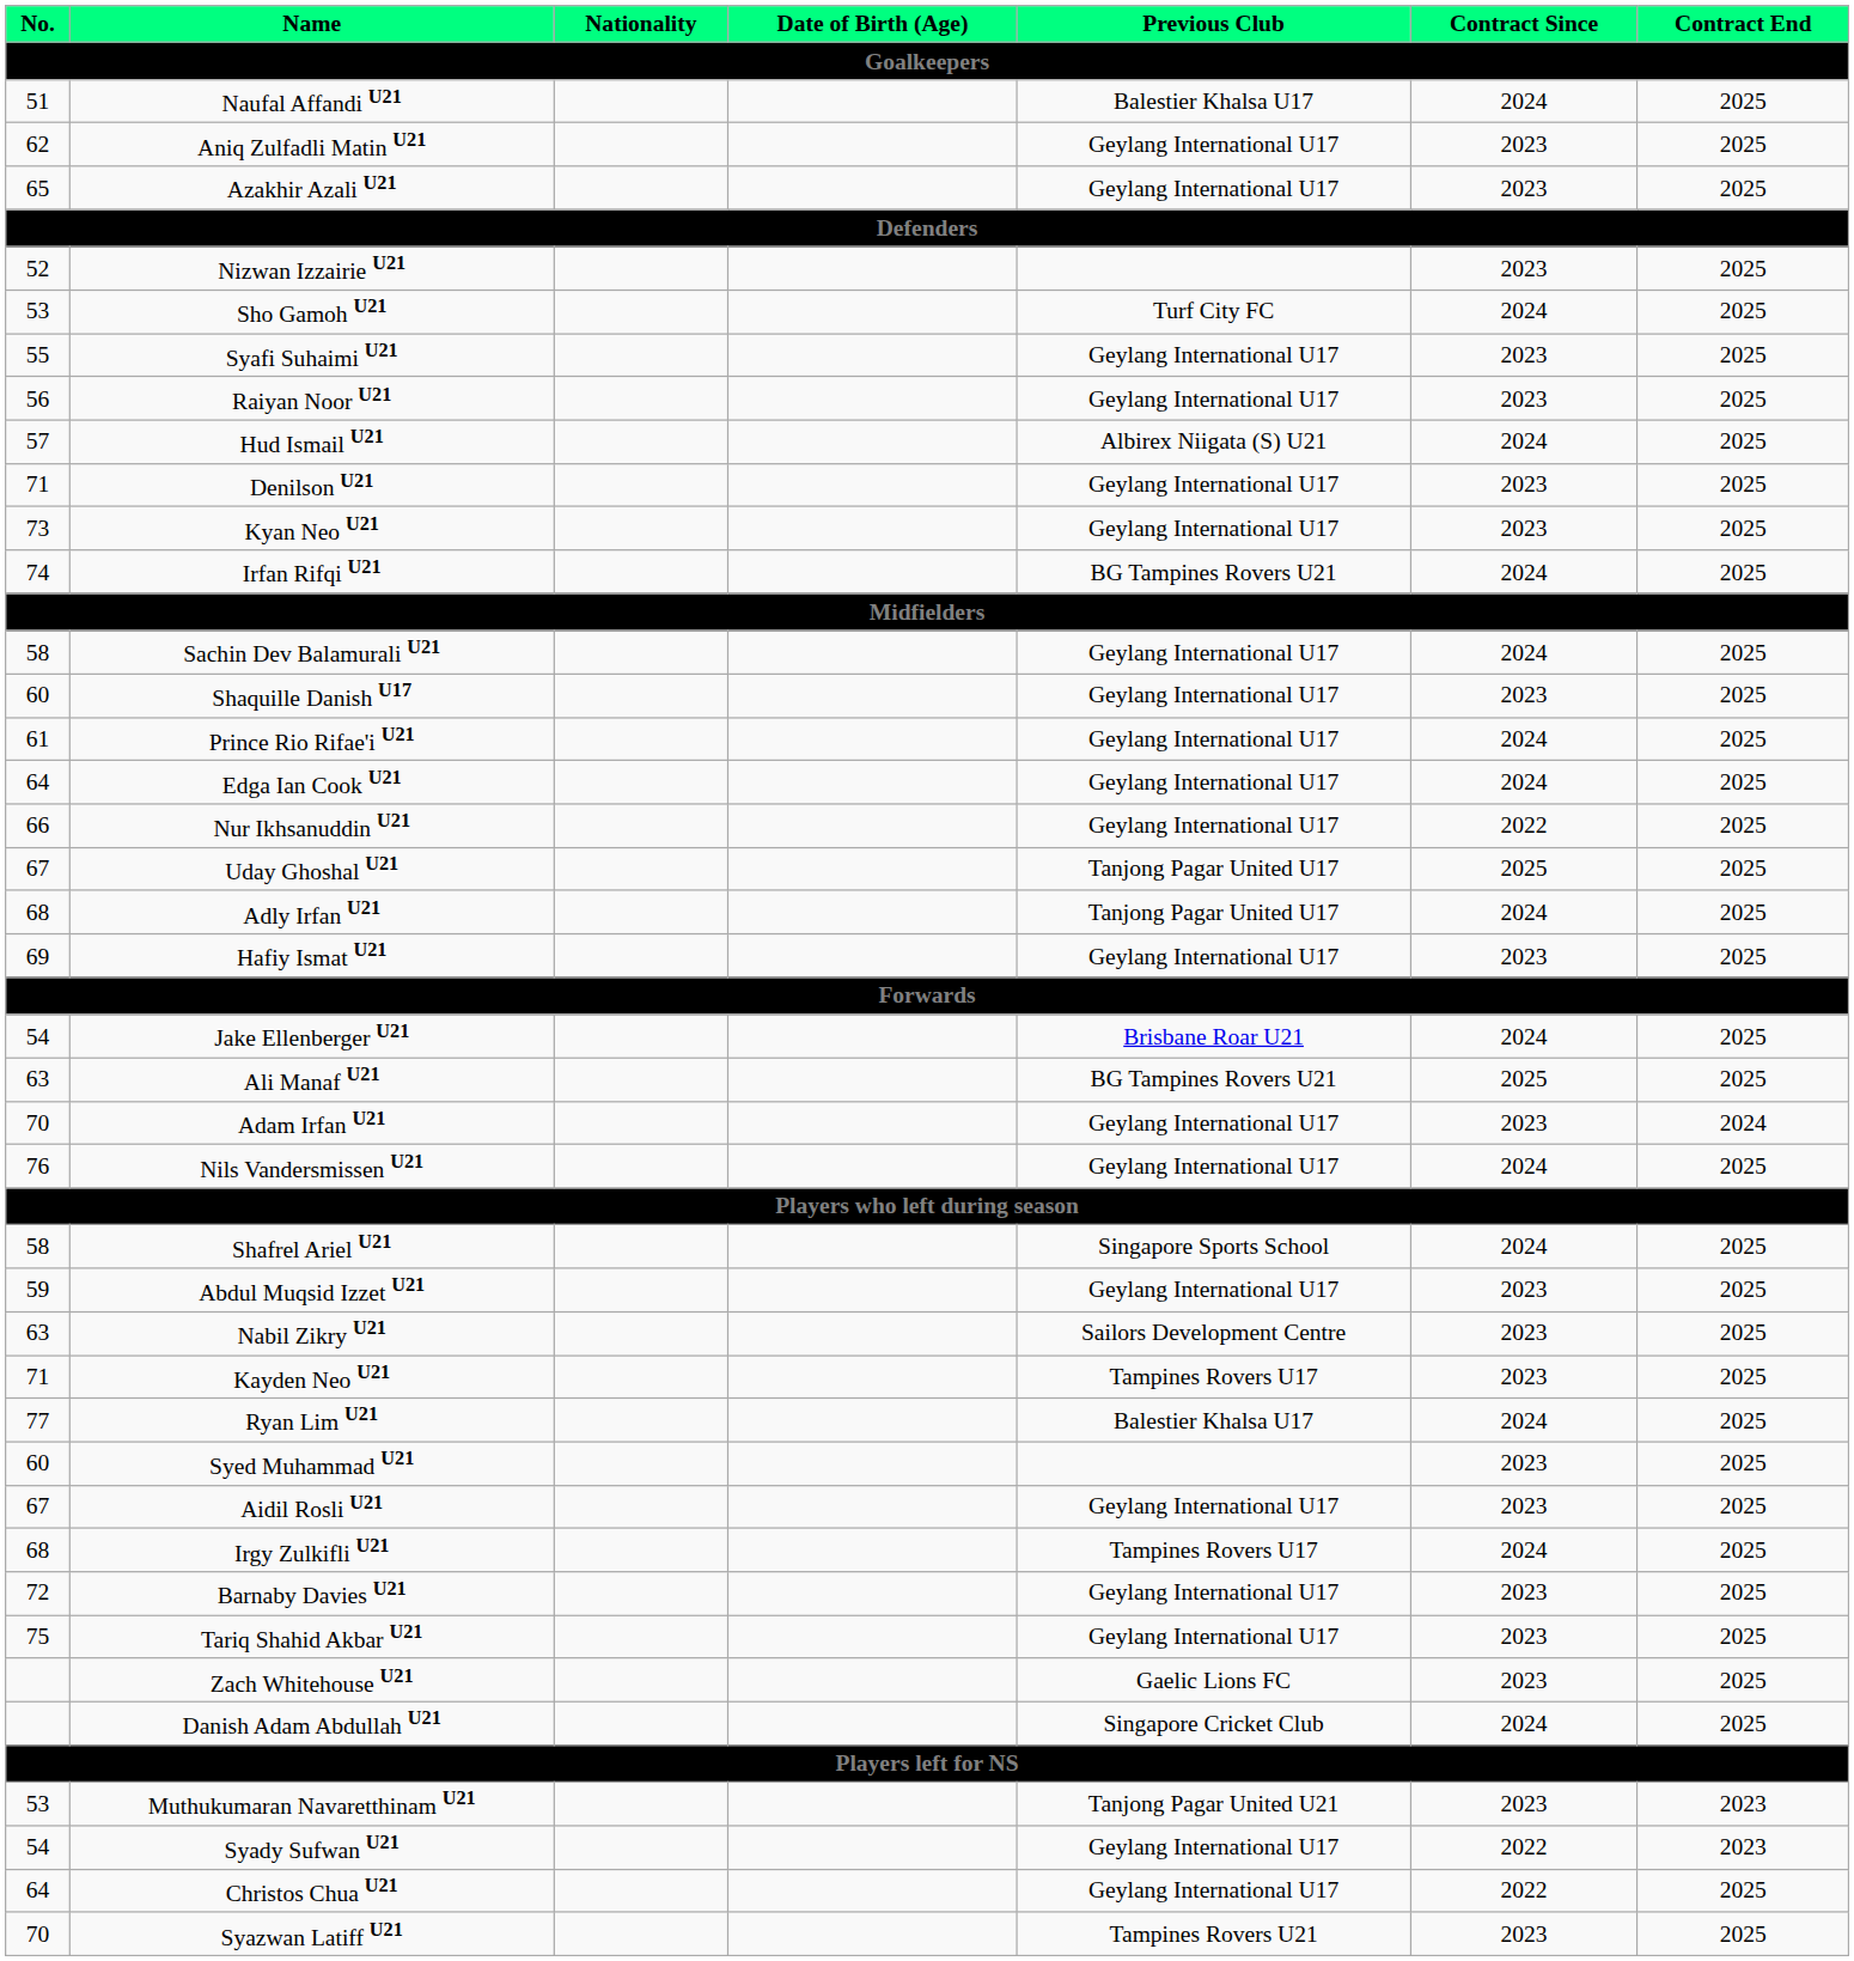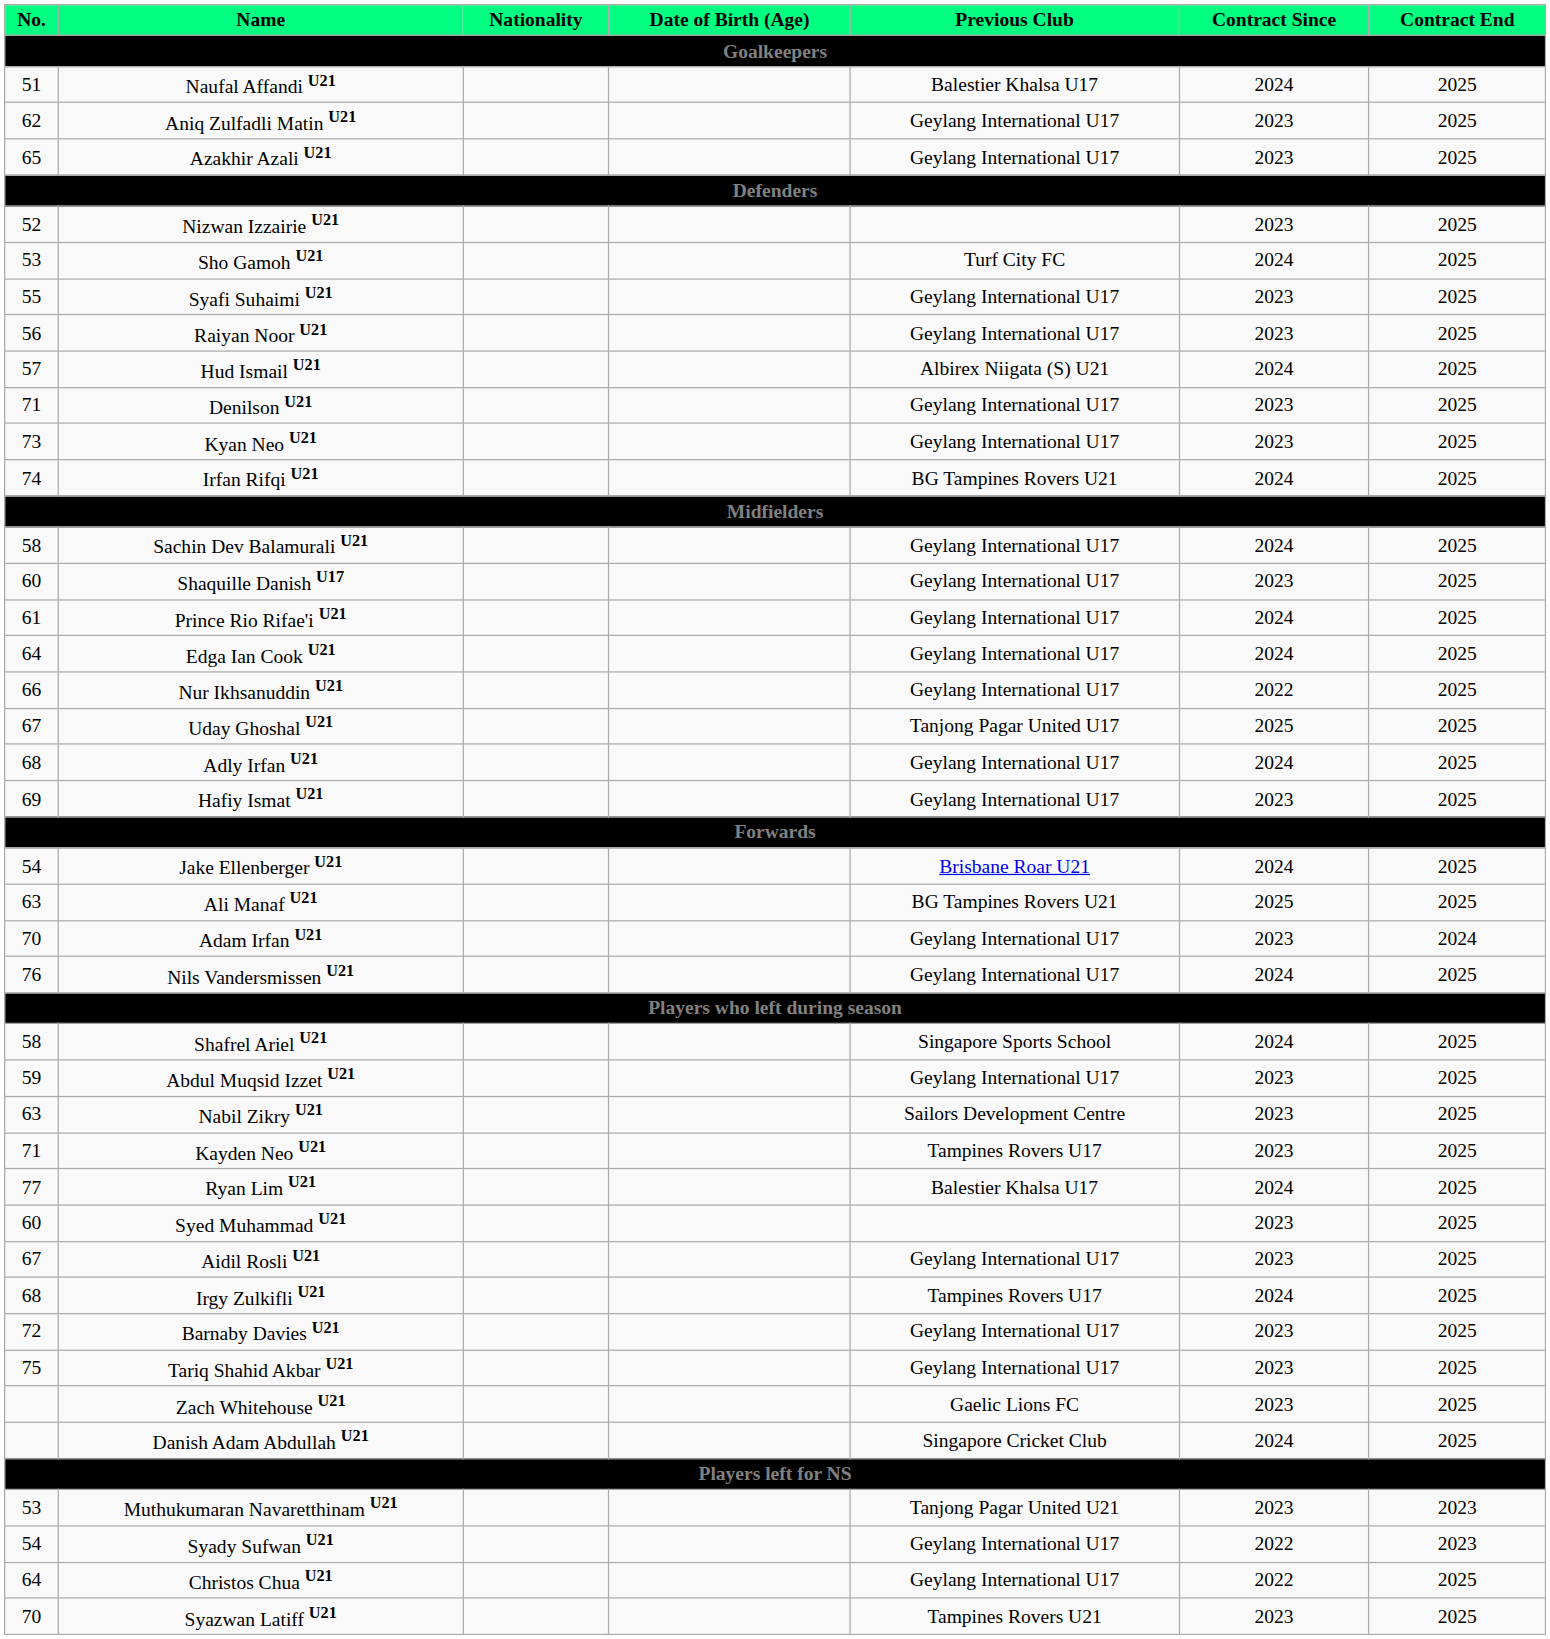 <table class="wikitable" style="text-align:center; font-size:100%; width:100%;">
 <tr>
 <th style="background:#00FF80; color:black; text-align:center;">No.</th>
 <th style="background:#00FF80; color:black; text-align:center;">Name</th>
 <th style="background:#00FF80; color:black; text-align:center;">Nationality</th>
 <th style="background:#00FF80; color:black; text-align:center;">Date of Birth (Age)</th>
 <th style="background:#00FF80; color:black; text-align:center;">Previous Club</th>
 <th style="background:#00FF80; color:black; text-align:center;">Contract Since</th>
 <th style="background:#00FF80; color:black; text-align:center;">Contract End</th>
 </tr>
 <tr>
 <th colspan="8" style="background:black; color:gray; text-align:center;">Goalkeepers</th>
 </tr>
 <tr>
 <td>51</td>
 <td>Naufal Affandi <sup><strong>U21</strong></sup></td>
 <td></td>
 <td></td>
 <td> Balestier Khalsa U17</td>
 <td>2024</td>
 <td>2025</td>
 </tr>
 <tr>
 <td>62</td>
 <td>Aniq Zulfadli Matin <sup><strong>U21</strong></sup></td>
 <td></td>
 <td></td>
 <td> Geylang International U17</td>
 <td>2023</td>
 <td>2025</td>
 </tr>
 <tr>
 <td>65</td>
 <td>Azakhir Azali <sup><strong>U21</strong></sup></td>
 <td></td>
 <td></td>
 <td> Geylang International U17</td>
 <td>2023</td>
 <td>2025</td>
 </tr>
 <tr>
 <th colspan="8" style="background:black; color:gray; text-align:center;">Defenders</th>
 </tr>
 <tr>
 <td>52</td>
 <td>Nizwan Izzairie <sup><strong>U21</strong></sup></td>
 <td></td>
 <td></td>
 <td></td>
 <td>2023</td>
 <td>2025</td>
 </tr>
 <tr>
 <td>53</td>
 <td>Sho Gamoh <sup><strong>U21</strong></sup></td>
 <td></td>
 <td></td>
 <td> Turf City FC</td>
 <td>2024</td>
 <td>2025</td>
 </tr>
 <tr>
 <td>55</td>
 <td>Syafi Suhaimi <sup><strong>U21</strong></sup></td>
 <td></td>
 <td></td>
 <td> Geylang International U17</td>
 <td>2023</td>
 <td>2025</td>
 </tr>
 <tr>
 <td>56</td>
 <td>Raiyan Noor <sup><strong>U21</strong></sup></td>
 <td></td>
 <td></td>
 <td> Geylang International U17</td>
 <td>2023</td>
 <td>2025</td>
 </tr>
 <tr>
 <td>57</td>
 <td>Hud Ismail <sup><strong>U21</strong></sup></td>
 <td></td>
 <td></td>
 <td> Albirex Niigata (S) U21</td>
 <td>2024</td>
 <td>2025</td>
 </tr>
 <tr>
 <td>71</td>
 <td>Denilson <sup><strong>U21</strong></sup></td>
 <td></td>
 <td></td>
 <td> Geylang International U17</td>
 <td>2023</td>
 <td>2025</td>
 </tr>
 <tr>
 <td>73</td>
 <td>Kyan Neo <sup><strong>U21</strong></sup></td>
 <td></td>
 <td></td>
 <td> Geylang International U17</td>
 <td>2023</td>
 <td>2025</td>
 </tr>
 <tr>
 <td>74</td>
 <td>Irfan Rifqi <sup><strong>U21</strong></sup></td>
 <td></td>
 <td></td>
 <td> BG Tampines Rovers U21</td>
 <td>2024</td>
 <td>2025</td>
 </tr>
 <tr>
 <th colspan="8" style="background:black; color:gray; text-align:center;">Midfielders</th>
 </tr>
 <tr>
 <td>58</td>
 <td>Sachin Dev Balamurali <sup><strong>U21</strong></sup></td>
 <td></td>
 <td></td>
 <td> Geylang International U17</td>
 <td>2024</td>
 <td>2025</td>
 </tr>
 <tr>
 <td>60</td>
 <td>Shaquille Danish <sup><strong>U17</strong></sup></td>
 <td></td>
 <td></td>
 <td> Geylang International U17</td>
 <td>2023</td>
 <td>2025</td>
 </tr>
 <tr>
 <td>61</td>
 <td>Prince Rio Rifae'i <sup><strong>U21</strong></sup></td>
 <td></td>
 <td></td>
 <td> Geylang International U17</td>
 <td>2024</td>
 <td>2025</td>
 </tr>
 <tr>
 <td>64</td>
 <td>Edga Ian Cook <sup><strong>U21</strong></sup></td>
 <td></td>
 <td></td>
 <td> Geylang International U17</td>
 <td>2024</td>
 <td>2025</td>
 </tr>
 <tr>
 <td>66</td>
 <td>Nur Ikhsanuddin <sup><strong>U21</strong></sup></td>
 <td></td>
 <td></td>
 <td> Geylang International U17</td>
 <td>2022</td>
 <td>2025</td>
 </tr>
 <tr>
 <td>67</td>
 <td>Uday Ghoshal <sup><strong>U21</strong></sup></td>
 <td></td>
 <td></td>
 <td> Tanjong Pagar United U17</td>
 <td>2025</td>
 <td>2025</td>
 </tr>
 <tr>
 <td>68</td>
 <td>Adly Irfan <sup><strong>U21</strong></sup></td>
 <td></td>
 <td></td>
-<td> Tanjong Pagar United U17</td>
+<td> Geylang International U17</td>
 <td>2024</td>
 <td>2025</td>
 </tr>
 <tr>
 <td>69</td>
 <td>Hafiy Ismat <sup><strong>U21</strong></sup></td>
 <td></td>
 <td></td>
 <td> Geylang International U17</td>
 <td>2023</td>
 <td>2025</td>
 </tr>
 <tr>
 <th colspan="8" style="background:black; color:gray; text-align:center;">Forwards</th>
 </tr>
 <tr>
 <td>54</td>
 <td>Jake Ellenberger <sup><strong>U21</strong></sup></td>
 <td></td>
 <td></td>
 <td> <a href='#'>Brisbane Roar U21</a></td>
 <td>2024</td>
 <td>2025</td>
 </tr>
 <tr>
 <td>63</td>
 <td>Ali Manaf <sup><strong>U21</strong></sup></td>
 <td></td>
 <td></td>
 <td> BG Tampines Rovers U21</td>
 <td>2025</td>
 <td>2025</td>
 </tr>
 <tr>
 <td>70</td>
 <td>Adam Irfan <sup><strong>U21</strong></sup></td>
 <td></td>
 <td></td>
 <td> Geylang International U17</td>
 <td>2023</td>
 <td>2024</td>
 </tr>
 <tr>
 <td>76</td>
 <td>Nils Vandersmissen <sup><strong>U21</strong></sup></td>
 <td></td>
 <td></td>
 <td> Geylang International U17</td>
 <td>2024</td>
 <td>2025</td>
 </tr>
 <tr>
 <th colspan="8" style="background:black; color:gray; text-align:center;">Players who left during season</th>
 </tr>
 <tr>
 <td>58</td>
 <td>Shafrel Ariel <sup><strong>U21</strong></sup></td>
 <td></td>
 <td></td>
 <td> Singapore Sports School</td>
 <td>2024</td>
 <td>2025</td>
 </tr>
 <tr>
 <td>59</td>
 <td>Abdul Muqsid Izzet <sup><strong>U21</strong></sup></td>
 <td></td>
 <td></td>
 <td> Geylang International U17</td>
 <td>2023</td>
 <td>2025</td>
 </tr>
 <tr>
 <td>63</td>
 <td>Nabil Zikry <sup><strong>U21</strong></sup></td>
 <td></td>
 <td></td>
 <td> Sailors Development Centre</td>
 <td>2023</td>
 <td>2025</td>
 </tr>
 <tr>
 <td>71</td>
 <td>Kayden Neo <sup><strong>U21</strong></sup></td>
 <td></td>
 <td></td>
 <td> Tampines Rovers U17</td>
 <td>2023</td>
 <td>2025</td>
 </tr>
 <tr>
 <td>77</td>
 <td>Ryan Lim <sup><strong>U21</strong></sup></td>
 <td></td>
 <td></td>
 <td> Balestier Khalsa U17</td>
 <td>2024</td>
 <td>2025</td>
 </tr>
 <tr>
 <td>60</td>
 <td>Syed Muhammad <sup><strong>U21</strong></sup></td>
 <td></td>
 <td></td>
 <td></td>
 <td>2023</td>
 <td>2025</td>
 </tr>
 <tr>
 <td>67</td>
 <td>Aidil Rosli <sup><strong>U21</strong></sup></td>
 <td></td>
 <td></td>
 <td> Geylang International U17</td>
 <td>2023</td>
 <td>2025</td>
 </tr>
 <tr>
 <td>68</td>
 <td>Irgy Zulkifli <sup><strong>U21</strong></sup></td>
 <td></td>
 <td></td>
 <td> Tampines Rovers U17</td>
 <td>2024</td>
 <td>2025</td>
 </tr>
 <tr>
 <td>72</td>
 <td>Barnaby Davies <sup><strong>U21</strong></sup></td>
 <td></td>
 <td></td>
 <td> Geylang International U17</td>
 <td>2023</td>
 <td>2025</td>
 </tr>
 <tr>
 <td>75</td>
 <td>Tariq Shahid Akbar <sup><strong>U21</strong></sup></td>
 <td></td>
 <td></td>
 <td> Geylang International U17</td>
 <td>2023</td>
 <td>2025</td>
 </tr>
 <tr>
 <td></td>
 <td>Zach Whitehouse <sup><strong>U21</strong></sup></td>
 <td></td>
 <td></td>
 <td> Gaelic Lions FC</td>
 <td>2023</td>
 <td>2025</td>
 </tr>
 <tr>
 <td></td>
 <td>Danish Adam Abdullah <sup><strong>U21</strong></sup></td>
 <td></td>
 <td></td>
 <td> Singapore Cricket Club</td>
 <td>2024</td>
 <td>2025</td>
 </tr>
 <tr>
 <th colspan="8" style="background:black; color:gray; text-align:center;">Players left for NS</th>
 </tr>
 <tr>
 <td>53</td>
 <td>Muthukumaran Navaretthinam <sup><strong>U21</strong></sup></td>
 <td></td>
 <td></td>
 <td> Tanjong Pagar United U21</td>
 <td>2023</td>
 <td>2023</td>
 </tr>
 <tr>
 <td>54</td>
 <td>Syady Sufwan <sup><strong>U21</strong></sup></td>
 <td></td>
 <td></td>
 <td> Geylang International U17</td>
 <td>2022</td>
 <td>2023</td>
 </tr>
 <tr>
 <td>64</td>
 <td>Christos Chua <sup><strong>U21</strong></sup></td>
 <td></td>
 <td></td>
 <td> Geylang International U17</td>
 <td>2022</td>
 <td>2025</td>
 </tr>
 <tr>
 <td>70</td>
 <td>Syazwan Latiff <sup><strong>U21</strong></sup></td>
 <td></td>
 <td></td>
 <td> Tampines Rovers U21</td>
 <td>2023</td>
 <td>2025</td>
 </tr>
 <tr>
 </tr>
 </table>
